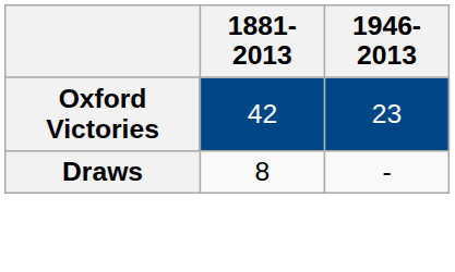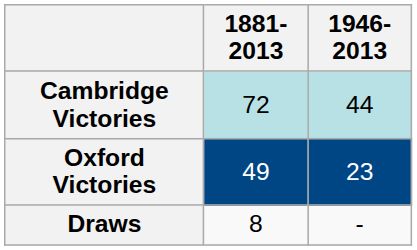 <table class="wikitable" border="1" style="width:30%">
 <tr>
 <th></th>
 <th>1881-2013</th>
 <th>1946-2013</th>
 </tr>
 <tr>
+<th>Cambridge Victories</th>
+<td style="text-align:center; background:#B7E1E4; color:#000;">72</td>
+<td style="text-align:center; background:#B7E1E4; color:#000;">44</td>
+</tr>
+<tr>
 <th>Oxford Victories</th>
-<td style="text-align:center; background:#004685; color:#FFFFFF">42</td>
+<td style="text-align:center; background:#004685; color:#FFFFFF">49</td>
 <td style="text-align:center; background:#004685; color:#FFFFFF">23</td>
 </tr>
 <tr>
 <th>Draws</th>
 <td style="text-align:center">8</td>
 <td style="text-align:center">-</td>
 </tr>
 </table>
